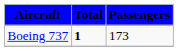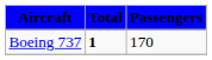 <table class="wikitable" border="1">
 <tr>
 <th style="background-color:blue;"><span> Aircraft</span></th>
 <th style="background-color:blue;"><span> Total</span></th>
 <th style="background-color:blue;"><span> Passengers</span></th>
 </tr>
 <tr>
 <td><a href='#'>Boeing 737</a></td>
 <td><strong>1</strong></td>
-<td>173</td>
+<td>170</td>
 </tr>
 <tr>
 </tr>
 </table>
